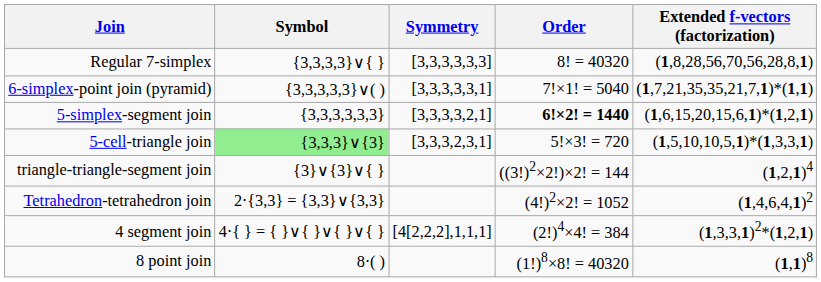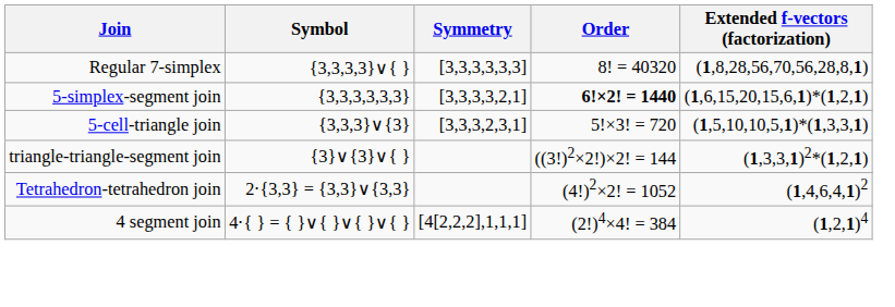 <table class=wikitable>
 <tr>
 <th><a href='#'>Join</a></th>
 <th>Symbol</th>
 <th><a href='#'>Symmetry</a></th>
 <th><a href='#'>Order</a></th>
 <th>Extended <a href='#'>f-vectors</a><br>(factorization)</th>
 </tr>
 <tr align=right>
 <td>Regular 7-simplex</td>
 <td>{3,3,3,3}∨{ }</td>
 <td>[3,3,3,3,3,3]</td>
 <td>8! = 40320</td>
 <td>(<strong>1</strong>,8,28,56,70,56,28,8,<strong>1</strong>)</td>
 </tr>
 <tr align=right>
-<td><a href='#'>6-simplex</a>-point join (pyramid)</td>
-<td>{3,3,3,3,3}∨( )</td>
-<td>[3,3,3,3,3,1]</td>
-<td>7!×1! = 5040</td>
-<td>(<strong>1</strong>,7,21,35,35,21,7,<strong>1</strong>)*(<strong>1</strong>,<strong>1</strong>)</td>
-</tr>
-<tr align=right>
 <td><a href='#'>5-simplex</a>-segment join</td>
 <td>{3,3,3,3,3,3}</td>
 <td>[3,3,3,3,2,1]</td>
 <td><strong>6!×2! = 1440</strong></td>
 <td>(<strong>1</strong>,6,15,20,15,6,<strong>1</strong>)*(<strong>1</strong>,2,<strong>1</strong>)</td>
 </tr>
 <tr align=right>
 <td><a href='#'>5-cell</a>-triangle join</td>
-<td style="background: lightgreen;">{3,3,3}∨{3}</td>
+<td>{3,3,3}∨{3}</td>
 <td>[3,3,3,2,3,1]</td>
 <td>5!×3! = 720</td>
 <td>(<strong>1</strong>,5,10,10,5,<strong>1</strong>)*(<strong>1</strong>,3,3,<strong>1</strong>)</td>
 </tr>
 <tr align=right>
 <td>triangle-triangle-segment join</td>
 <td>{3}∨{3}∨{ }</td>
 <td></td>
 <td>((3!)<sup>2</sup>×2!)×2! = 144</td>
-<td>(<strong>1</strong>,2,<strong>1</strong>)<sup>4</sup></td>
+<td>(<strong>1</strong>,3,3,<strong>1</strong>)<sup>2</sup>*(<strong>1</strong>,2,<strong>1</strong>)</td>
 </tr>
 <tr align=right>
 <td><a href='#'>Tetrahedron</a>-tetrahedron join</td>
 <td>2⋅{3,3} = {3,3}∨{3,3}</td>
 <td></td>
 <td>(4!)<sup>2</sup>×2! = 1052</td>
 <td>(<strong>1</strong>,4,6,4,<strong>1</strong>)<sup>2</sup></td>
 </tr>
 <tr align=right>
 <td>4 segment join</td>
 <td>4⋅{ } = { }∨{ }∨{ }∨{ }</td>
 <td>[4[2,2,2],1,1,1]</td>
 <td>(2!)<sup>4</sup>×4! = 384</td>
-<td>(<strong>1</strong>,3,3,<strong>1</strong>)<sup>2</sup>*(<strong>1</strong>,2,<strong>1</strong>)</td>
-</tr>
-<tr align=right>
-<td>8 point join</td>
-<td>8⋅( )</td>
-<td></td>
-<td>(1!)<sup>8</sup>×8! = 40320</td>
-<td>(<strong>1</strong>,<strong>1</strong>)<sup>8</sup></td>
+<td>(<strong>1</strong>,2,<strong>1</strong>)<sup>4</sup></td>
 </tr>
 </table>
